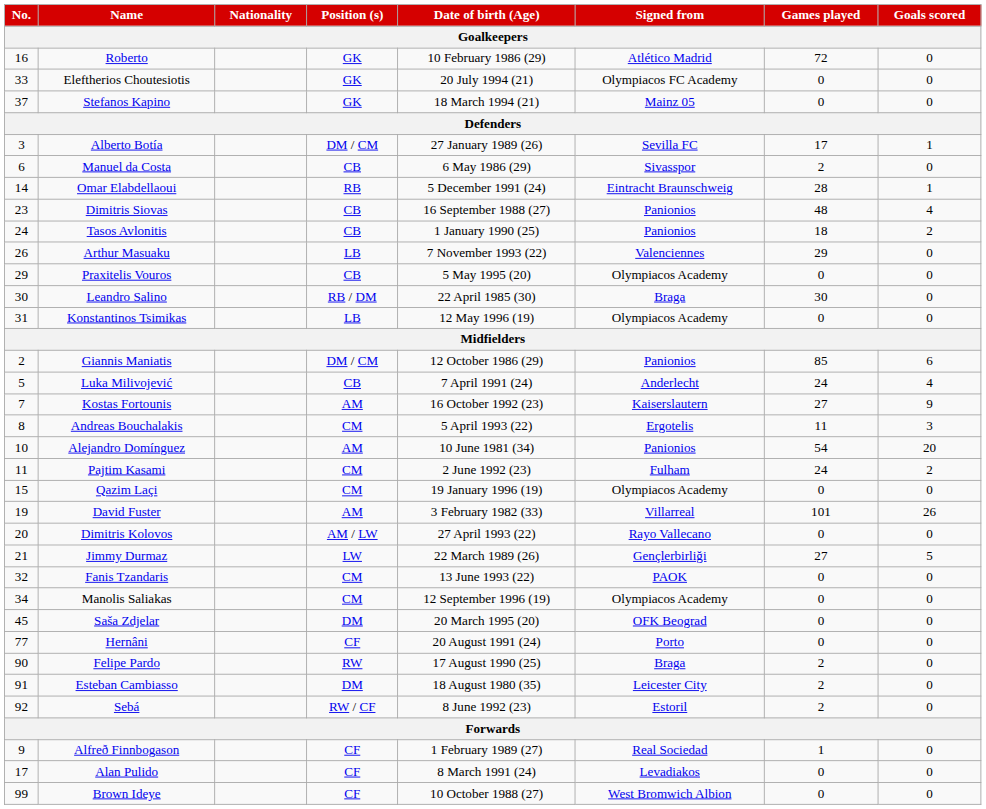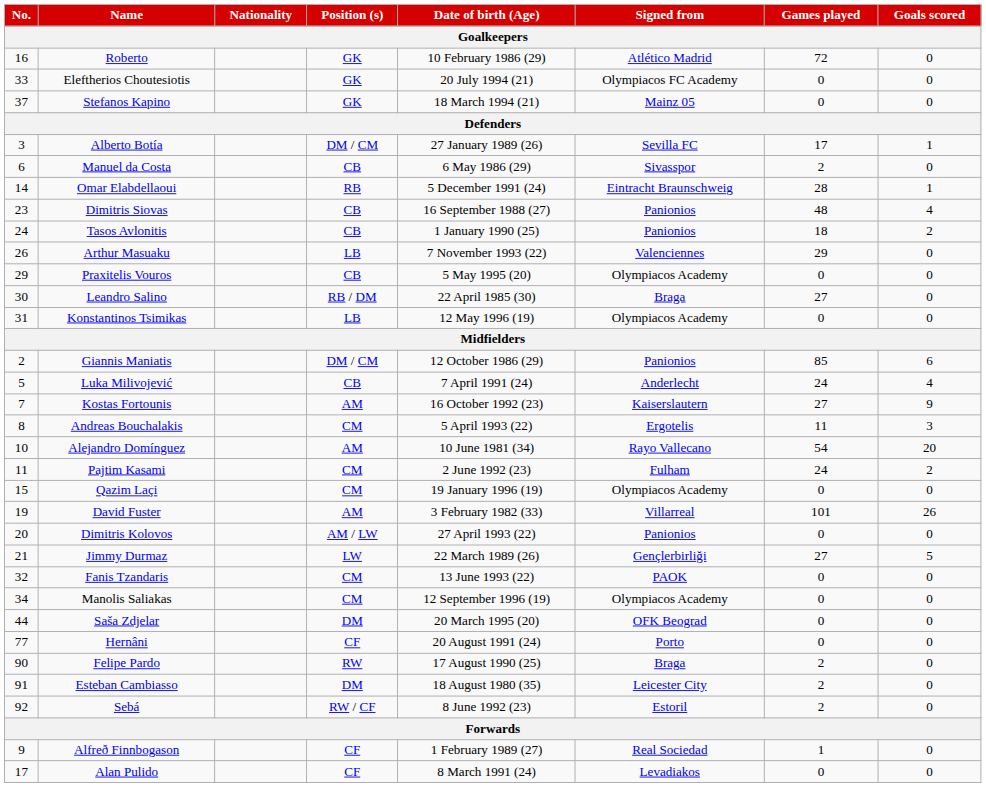 <table class="wikitable" style="text-align:center; font-size:90%; width:85%;">
 <tr>
 <th style="background:#d50000; color:white; text-align:center;">No.</th>
 <th style="background:#d50000; color:white; text-align:center;">Name</th>
 <th style="background:#d50000; color:white; text-align:center;">Nationality</th>
 <th style="background:#d50000; color:white; text-align:center;">Position (s)</th>
 <th style="background:#d50000; color:white; text-align:center;">Date of birth (Age)</th>
 <th style="background:#d50000; color:white; text-align:center;">Signed from</th>
 <th style="background:#d50000; color:white; text-align:center;">Games played</th>
 <th style="background:#d50000; color:white; text-align:center;">Goals scored</th>
 </tr>
 <tr>
 <th colspan="8" style="text-align:center;">Goalkeepers</th>
 </tr>
 <tr>
 <td>16</td>
 <td><a href='#'>Roberto</a></td>
 <td></td>
 <td><a href='#'>GK</a></td>
 <td>10 February 1986 (29)</td>
 <td> <a href='#'>Atlético Madrid</a></td>
 <td>72</td>
 <td>0</td>
 </tr>
 <tr>
 <td>33</td>
 <td>Eleftherios Choutesiotis</td>
 <td></td>
 <td><a href='#'>GK</a></td>
 <td>20 July 1994 (21)</td>
 <td> Olympiacos FC Academy</td>
 <td>0</td>
 <td>0</td>
 </tr>
 <tr>
 <td>37</td>
 <td><a href='#'>Stefanos Kapino</a></td>
 <td></td>
 <td><a href='#'>GK</a></td>
 <td>18 March 1994 (21)</td>
 <td> <a href='#'>Mainz 05</a></td>
 <td>0</td>
 <td>0</td>
 </tr>
 <tr>
 <th colspan="8" style="text-align:center;">Defenders</th>
 </tr>
 <tr>
 <td>3</td>
 <td><a href='#'>Alberto Botía</a></td>
 <td></td>
 <td><a href='#'>DM</a> / <a href='#'>CM</a></td>
 <td>27 January 1989 (26)</td>
 <td> <a href='#'>Sevilla FC</a></td>
 <td>17</td>
 <td>1</td>
 </tr>
 <tr>
 <td>6</td>
 <td><a href='#'>Manuel da Costa</a></td>
 <td></td>
 <td><a href='#'>CB</a></td>
 <td>6 May 1986 (29)</td>
 <td> <a href='#'>Sivasspor</a></td>
 <td>2</td>
 <td>0</td>
 </tr>
 <tr>
 <td>14</td>
 <td><a href='#'>Omar Elabdellaoui</a></td>
 <td></td>
 <td><a href='#'>RB</a></td>
 <td>5 December 1991 (24)</td>
 <td> <a href='#'>Eintracht Braunschweig</a></td>
 <td>28</td>
 <td>1</td>
 </tr>
 <tr>
 <td>23</td>
 <td><a href='#'>Dimitris Siovas</a></td>
 <td></td>
 <td><a href='#'>CB</a></td>
 <td>16 September 1988 (27)</td>
 <td> <a href='#'>Panionios</a></td>
 <td>48</td>
 <td>4</td>
 </tr>
 <tr>
 <td>24</td>
 <td><a href='#'>Tasos Avlonitis</a></td>
 <td></td>
 <td><a href='#'>CB</a></td>
 <td>1 January 1990 (25)</td>
 <td> <a href='#'>Panionios</a></td>
 <td>18</td>
 <td>2</td>
 </tr>
 <tr>
 <td>26</td>
 <td><a href='#'>Arthur Masuaku</a></td>
 <td></td>
 <td><a href='#'>LB</a></td>
 <td>7 November 1993 (22)</td>
 <td> <a href='#'>Valenciennes</a></td>
 <td>29</td>
 <td>0</td>
 </tr>
 <tr>
 <td>29</td>
 <td><a href='#'>Praxitelis Vouros</a></td>
 <td></td>
 <td><a href='#'>CB</a></td>
 <td>5 May 1995 (20)</td>
 <td> Olympiacos Academy</td>
 <td>0</td>
 <td>0</td>
 </tr>
 <tr>
 <td>30</td>
 <td><a href='#'>Leandro Salino</a></td>
 <td></td>
 <td><a href='#'>RB</a> / <a href='#'>DM</a></td>
 <td>22 April 1985 (30)</td>
 <td> <a href='#'>Braga</a></td>
-<td>30</td>
+<td>27</td>
 <td>0</td>
 </tr>
 <tr>
 <td>31</td>
 <td><a href='#'>Konstantinos Tsimikas</a></td>
 <td></td>
 <td><a href='#'>LB</a></td>
 <td>12 May 1996 (19)</td>
 <td> Olympiacos Academy</td>
 <td>0</td>
 <td>0</td>
 </tr>
 <tr>
 <th colspan="8" style="text-align:center;">Midfielders</th>
 </tr>
 <tr>
 <td>2</td>
 <td><a href='#'>Giannis Maniatis</a></td>
 <td></td>
 <td><a href='#'>DM</a> / <a href='#'>CM</a></td>
 <td>12 October 1986 (29)</td>
 <td> <a href='#'>Panionios</a></td>
 <td>85</td>
 <td>6</td>
 </tr>
 <tr>
 <td>5</td>
 <td><a href='#'>Luka Milivojević</a></td>
 <td></td>
 <td><a href='#'>CB</a></td>
 <td>7 April 1991 (24)</td>
 <td> <a href='#'>Anderlecht</a></td>
 <td>24</td>
 <td>4</td>
 </tr>
 <tr>
 <td>7</td>
 <td><a href='#'>Kostas Fortounis</a></td>
 <td></td>
 <td><a href='#'>AM</a></td>
 <td>16 October 1992 (23)</td>
 <td> <a href='#'>Kaiserslautern</a></td>
 <td>27</td>
 <td>9</td>
 </tr>
 <tr>
 <td>8</td>
 <td><a href='#'>Andreas Bouchalakis</a></td>
 <td></td>
 <td><a href='#'>CM</a></td>
 <td>5 April 1993 (22)</td>
 <td> <a href='#'>Ergotelis</a></td>
 <td>11</td>
 <td>3</td>
 </tr>
 <tr>
 <td>10</td>
 <td><a href='#'>Alejandro Domínguez</a></td>
 <td></td>
 <td><a href='#'>AM</a></td>
 <td>10 June 1981 (34)</td>
-<td> <a href='#'>Panionios</a></td>
+<td> <a href='#'>Rayo Vallecano</a></td>
 <td>54</td>
 <td>20</td>
 </tr>
 <tr>
 <td>11</td>
 <td><a href='#'>Pajtim Kasami</a></td>
 <td></td>
 <td><a href='#'>CM</a></td>
 <td>2 June 1992 (23)</td>
 <td> <a href='#'>Fulham</a></td>
 <td>24</td>
 <td>2</td>
 </tr>
 <tr>
 <td>15</td>
 <td><a href='#'>Qazim Laçi</a></td>
 <td></td>
 <td><a href='#'>CM</a></td>
 <td>19 January 1996 (19)</td>
 <td> Olympiacos Academy</td>
 <td>0</td>
 <td>0</td>
 </tr>
 <tr>
 <td>19</td>
 <td><a href='#'>David Fuster</a></td>
 <td></td>
 <td><a href='#'>AM</a></td>
 <td>3 February 1982 (33)</td>
 <td> <a href='#'>Villarreal</a></td>
 <td>101</td>
 <td>26</td>
 </tr>
 <tr>
 <td>20</td>
 <td><a href='#'>Dimitris Kolovos</a></td>
 <td></td>
 <td><a href='#'>AM</a> / <a href='#'>LW</a></td>
 <td>27 April 1993 (22)</td>
-<td> <a href='#'>Rayo Vallecano</a></td>
+<td> <a href='#'>Panionios</a></td>
 <td>0</td>
 <td>0</td>
 </tr>
 <tr>
 <td>21</td>
 <td><a href='#'>Jimmy Durmaz</a></td>
 <td></td>
 <td><a href='#'>LW</a></td>
 <td>22 March 1989 (26)</td>
 <td> <a href='#'>Gençlerbirliği</a></td>
 <td>27</td>
 <td>5</td>
 </tr>
 <tr>
 <td>32</td>
 <td><a href='#'>Fanis Tzandaris</a></td>
 <td></td>
 <td><a href='#'>CM</a></td>
 <td>13 June 1993 (22)</td>
 <td> <a href='#'>PAOK</a></td>
 <td>0</td>
 <td>0</td>
 </tr>
 <tr>
 <td>34</td>
 <td>Manolis Saliakas</td>
 <td></td>
 <td><a href='#'>CM</a></td>
 <td>12 September 1996 (19)</td>
 <td> Olympiacos Academy</td>
 <td>0</td>
 <td>0</td>
 </tr>
 <tr>
-<td>45</td>
+<td>44</td>
 <td><a href='#'>Saša Zdjelar</a></td>
 <td></td>
 <td><a href='#'>DM</a></td>
 <td>20 March 1995 (20)</td>
 <td> <a href='#'>OFK Beograd</a></td>
 <td>0</td>
 <td>0</td>
 </tr>
 <tr>
 <td>77</td>
 <td><a href='#'>Hernâni</a></td>
 <td></td>
 <td><a href='#'>CF</a></td>
 <td>20 August 1991 (24)</td>
 <td> <a href='#'>Porto</a></td>
 <td>0</td>
 <td>0</td>
 </tr>
 <tr>
 <td>90</td>
 <td><a href='#'>Felipe Pardo</a></td>
 <td></td>
 <td><a href='#'>RW</a></td>
 <td>17 August 1990 (25)</td>
 <td> <a href='#'>Braga</a></td>
 <td>2</td>
 <td>0</td>
 </tr>
 <tr>
 <td>91</td>
 <td><a href='#'>Esteban Cambiasso</a></td>
 <td></td>
 <td><a href='#'>DM</a></td>
 <td>18 August 1980 (35)</td>
 <td> <a href='#'>Leicester City</a></td>
 <td>2</td>
 <td>0</td>
 </tr>
 <tr>
 <td>92</td>
 <td><a href='#'>Sebá</a></td>
 <td></td>
 <td><a href='#'>RW</a> / <a href='#'>CF</a></td>
 <td>8 June 1992 (23)</td>
 <td> <a href='#'>Estoril</a></td>
 <td>2</td>
 <td>0</td>
 </tr>
 <tr>
 <th colspan="8" style="text-align:center;">Forwards</th>
 </tr>
 <tr>
 <td>9</td>
 <td><a href='#'>Alfreð Finnbogason</a></td>
 <td></td>
 <td><a href='#'>CF</a></td>
 <td>1 February 1989 (27)</td>
 <td> <a href='#'>Real Sociedad</a></td>
 <td>1</td>
 <td>0</td>
 </tr>
 <tr>
 <td>17</td>
 <td><a href='#'>Alan Pulido</a></td>
 <td></td>
 <td><a href='#'>CF</a></td>
 <td>8 March 1991 (24)</td>
 <td> <a href='#'>Levadiakos</a></td>
 <td>0</td>
 <td>0</td>
 </tr>
-<tr>
-<td>99</td>
-<td><a href='#'>Brown Ideye</a></td>
-<td></td>
-<td><a href='#'>CF</a></td>
-<td>10 October 1988 (27)</td>
-<td> <a href='#'>West Bromwich Albion</a></td>
-<td>0</td>
-<td>0</td>
-</tr>
 </table>
